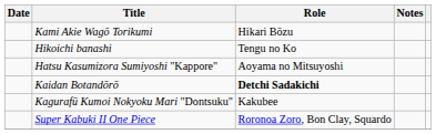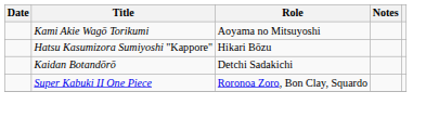 <table class="wikitable">
 <tr>
 <th>Date</th>
 <th>Title</th>
 <th>Role</th>
 <th>Notes</th>
 <th></th>
 </tr>
 <tr>
 <td></td>
 <td><em>Kami Akie Wagō Torikumi</em></td>
+<td>Aoyama no Mitsuyoshi</td>
+<td></td>
+<td></td>
+</tr>
+<tr>
+<td></td>
+<td><em>Hatsu Kasumizora Sumiyoshi</em> "Kappore"</td>
 <td>Hikari Bōzu</td>
 <td></td>
 <td></td>
 </tr>
 <tr>
 <td></td>
-<td><em>Hikoichi banashi</em></td>
-<td>Tengu no Ko</td>
-<td></td>
-<td></td>
-</tr>
-<tr>
-<td></td>
-<td><em>Hatsu Kasumizora Sumiyoshi</em> "Kappore"</td>
-<td>Aoyama no Mitsuyoshi</td>
-<td></td>
-<td></td>
-</tr>
-<tr>
-<td></td>
 <td><em>Kaidan Botandōrō</em></td>
-<td><strong>Detchi Sadakichi</strong></td>
-<td></td>
-<td></td>
-</tr>
-<tr>
-<td></td>
-<td><em>Kagurafū Kumoi Nokyoku Mari</em> "Dontsuku"</td>
-<td>Kakubee</td>
+<td>Detchi Sadakichi</td>
 <td></td>
 <td></td>
 </tr>
 <tr>
 <td></td>
 <td><em><a href='#'>Super Kabuki II One Piece</a></em></td>
 <td><a href='#'>Roronoa Zoro</a>, Bon Clay, Squardo</td>
 <td></td>
 <td></td>
 </tr>
 <tr>
 </tr>
 </table>
